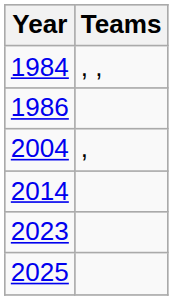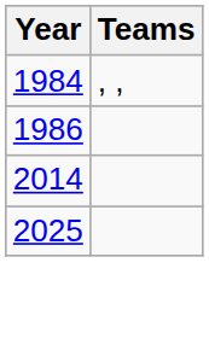 <table class="wikitable" style="text-align: left;">
 <tr>
 <th>Year</th>
 <th>Teams</th>
 </tr>
 <tr>
 <td><a href='#'>1984</a></td>
 <td>, , </td>
 </tr>
 <tr>
 <td><a href='#'>1986</a></td>
 <td></td>
 </tr>
 <tr>
-<td><a href='#'>2004</a></td>
-<td>, </td>
-</tr>
-<tr>
 <td><a href='#'>2014</a></td>
-<td></td>
-</tr>
-<tr>
-<td><a href='#'>2023</a></td>
 <td></td>
 </tr>
 <tr>
 <td><a href='#'>2025</a></td>
 <td></td>
 </tr>
 </table>
